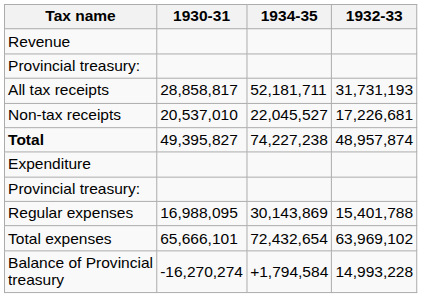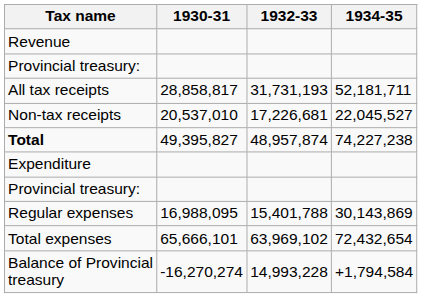 <table class="wikitable">
 <tr>
 <th>Tax name</th>
 <th>1930-31</th>
+<th>1932-33</th>
 <th>1934-35</th>
-<th>1932-33</th>
 </tr>
 <tr>
 <td>Revenue</td>
 <td></td>
 <td></td>
 <td></td>
 </tr>
 <tr>
 <td>Provincial treasury:</td>
 <td></td>
 <td></td>
 <td></td>
 </tr>
 <tr>
 <td>All tax receipts</td>
 <td>28,858,817</td>
+<td>31,731,193</td>
 <td>52,181,711</td>
-<td>31,731,193</td>
 </tr>
 <tr>
 <td>Non-tax receipts</td>
 <td>20,537,010</td>
+<td>17,226,681</td>
 <td>22,045,527</td>
-<td>17,226,681</td>
 </tr>
 <tr>
 <td><strong>Total</strong></td>
 <td>49,395,827</td>
+<td>48,957,874</td>
 <td>74,227,238</td>
-<td>48,957,874</td>
 </tr>
 <tr>
 <td>Expenditure</td>
 <td></td>
 <td></td>
 <td></td>
 </tr>
 <tr>
 <td>Provincial treasury:</td>
 <td></td>
 <td></td>
 <td></td>
 </tr>
 <tr>
 <td>Regular expenses</td>
 <td>16,988,095</td>
+<td>15,401,788</td>
 <td>30,143,869</td>
-<td>15,401,788</td>
 </tr>
 <tr>
 <td>Total expenses</td>
 <td>65,666,101</td>
+<td>63,969,102</td>
 <td>72,432,654</td>
-<td>63,969,102</td>
 </tr>
 <tr>
 <td>Balance of Provincial<br>treasury</td>
 <td>-16,270,274</td>
+<td>14,993,228</td>
 <td>+1,794,584</td>
-<td>14,993,228</td>
 </tr>
 </table>
